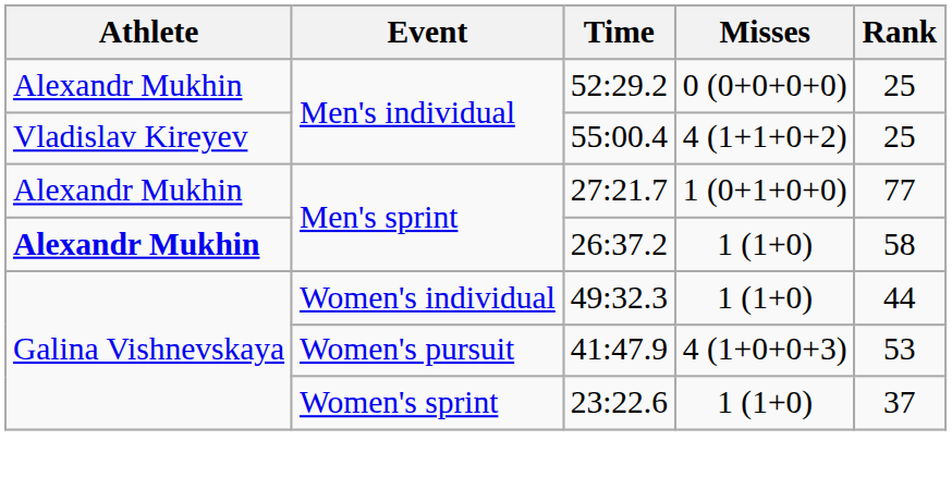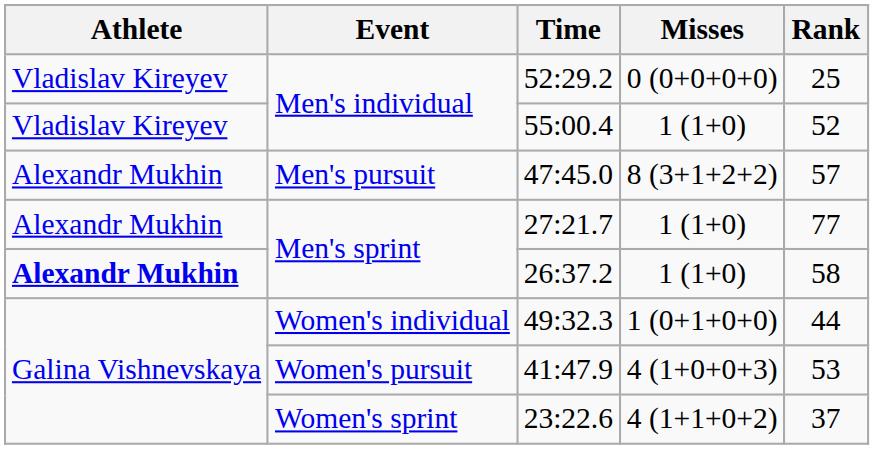 <table class="wikitable" style="font-size:90%;text-align:center;">
 <tr>
 <th>Athlete</th>
 <th>Event</th>
 <th>Time</th>
 <th>Misses</th>
 <th>Rank</th>
 </tr>
 <tr>
-<td align=left><a href='#'>Alexandr Mukhin</a></td>
+<td align=left><a href='#'>Vladislav Kireyev</a></td>
 <td align=left rowspan=2><a href='#'>Men's individual</a></td>
 <td>52:29.2</td>
 <td>0 (0+0+0+0)</td>
 <td>25</td>
 </tr>
 <tr>
 <td align=left><a href='#'>Vladislav Kireyev</a></td>
 <td>55:00.4</td>
-<td>4 (1+1+0+2)</td>
-<td>25</td>
+<td>1 (1+0)</td>
+<td>52</td>
+</tr>
+<tr>
+<td align=left><a href='#'>Alexandr Mukhin</a></td>
+<td align=left><a href='#'>Men's pursuit</a></td>
+<td>47:45.0</td>
+<td>8 (3+1+2+2)</td>
+<td>57</td>
 </tr>
 <tr>
 <td align=left><a href='#'>Alexandr Mukhin</a></td>
 <td align=left rowspan=2><a href='#'>Men's sprint</a></td>
 <td>27:21.7</td>
-<td>1 (0+1+0+0)</td>
+<td>1 (1+0)</td>
 <td>77</td>
 </tr>
 <tr>
 <td align=left><strong><a href='#'>Alexandr Mukhin</a></strong></td>
 <td>26:37.2</td>
 <td>1 (1+0)</td>
 <td>58</td>
 </tr>
 <tr>
 <td align=left rowspan=3><a href='#'>Galina Vishnevskaya</a></td>
 <td align=left><a href='#'>Women's individual</a></td>
 <td>49:32.3</td>
-<td>1 (1+0)</td>
+<td>1 (0+1+0+0)</td>
 <td>44</td>
 </tr>
 <tr>
 <td align=left><a href='#'>Women's pursuit</a></td>
 <td>41:47.9</td>
 <td>4 (1+0+0+3)</td>
 <td>53</td>
 </tr>
 <tr>
 <td align=left><a href='#'>Women's sprint</a></td>
 <td>23:22.6</td>
-<td>1 (1+0)</td>
+<td>4 (1+1+0+2)</td>
 <td>37</td>
 </tr>
 </table>
